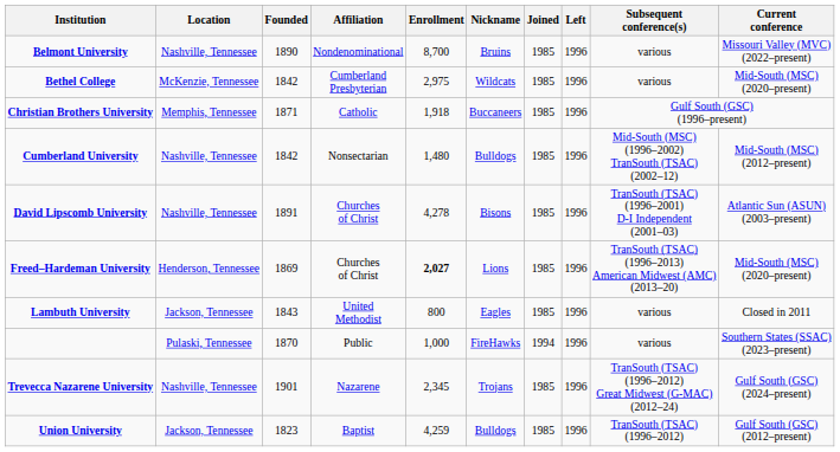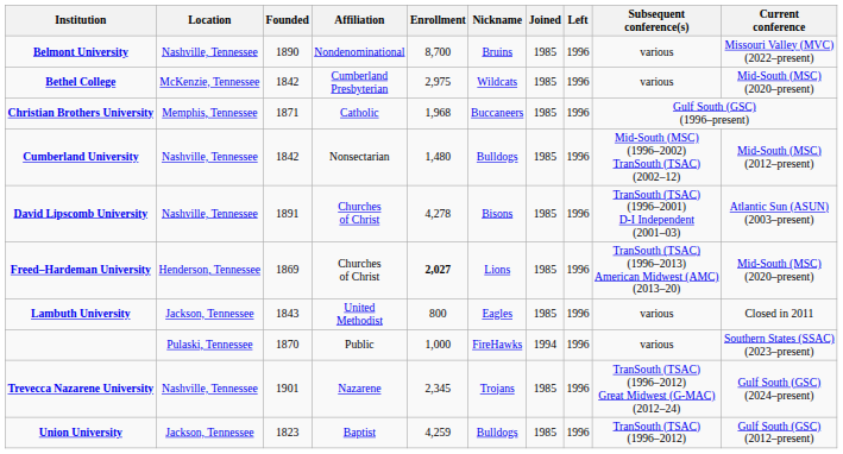 <table class="wikitable sortable" style="text-align:center">
 <tr>
 <th>Institution</th>
 <th>Location</th>
 <th>Founded</th>
 <th>Affiliation</th>
 <th>Enrollment</th>
 <th>Nickname</th>
 <th>Joined</th>
 <th>Left</th>
 <th>Subsequent<br>conference(s)</th>
 <th>Current<br>conference</th>
 </tr>
 <tr>
 <td><strong><a href='#'>Belmont University</a></strong></td>
 <td><a href='#'>Nashville, Tennessee</a></td>
 <td>1890</td>
 <td><a href='#'>Nondenominational</a></td>
 <td>8,700</td>
 <td><a href='#'>Bruins</a></td>
 <td>1985</td>
 <td>1996</td>
 <td>various</td>
 <td><a href='#'>Missouri Valley (MVC)</a><br>(2022–present)</td>
 </tr>
 <tr>
 <td><strong><a href='#'>Bethel College</a></strong></td>
 <td><a href='#'>McKenzie, Tennessee</a></td>
 <td>1842</td>
 <td><a href='#'>Cumberland<br>Presbyterian</a></td>
 <td>2,975</td>
 <td><a href='#'>Wildcats</a></td>
 <td>1985</td>
 <td>1996</td>
 <td>various</td>
 <td><a href='#'>Mid-South (MSC)</a><br>(2020–present)</td>
 </tr>
 <tr>
 <td><strong><a href='#'>Christian Brothers University</a></strong></td>
 <td><a href='#'>Memphis, Tennessee</a></td>
 <td>1871</td>
 <td><a href='#'>Catholic</a><br></td>
-<td>1,918</td>
+<td>1,968</td>
 <td><a href='#'>Buccaneers</a></td>
 <td>1985</td>
 <td>1996</td>
 <td colspan="2"><a href='#'>Gulf South (GSC)</a><br>(1996–present)</td>
 </tr>
 <tr>
 <td><strong><a href='#'>Cumberland University</a></strong></td>
 <td><a href='#'>Nashville, Tennessee</a></td>
 <td>1842</td>
 <td>Nonsectarian</td>
 <td>1,480</td>
 <td><a href='#'>Bulldogs</a></td>
 <td>1985</td>
 <td>1996</td>
 <td><a href='#'>Mid-South (MSC)</a><br>(1996–2002)<br><a href='#'>TranSouth (TSAC)</a><br>(2002–12)</td>
 <td><a href='#'>Mid-South (MSC)</a><br>(2012–present)</td>
 </tr>
 <tr>
 <td><strong><a href='#'>David Lipscomb University</a></strong></td>
 <td><a href='#'>Nashville, Tennessee</a></td>
 <td>1891</td>
 <td><a href='#'>Churches<br>of Christ</a></td>
 <td>4,278</td>
 <td><a href='#'>Bisons</a></td>
 <td>1985</td>
 <td>1996</td>
 <td><a href='#'>TranSouth (TSAC)</a><br>(1996–2001)<br><a href='#'>D-I Independent</a><br>(2001–03)</td>
 <td><a href='#'>Atlantic Sun (ASUN)</a><br>(2003–present)</td>
 </tr>
 <tr>
 <td><strong><a href='#'>Freed–Hardeman University</a></strong></td>
 <td><a href='#'>Henderson, Tennessee</a></td>
 <td>1869</td>
 <td>Churches<br>of Christ</td>
 <td><strong>2,027</strong></td>
 <td><a href='#'>Lions</a></td>
 <td>1985</td>
 <td>1996</td>
 <td><a href='#'>TranSouth (TSAC)</a><br>(1996–2013)<br><a href='#'>American Midwest (AMC)</a><br>(2013–20)</td>
 <td><a href='#'>Mid-South (MSC)</a><br>(2020–present)</td>
 </tr>
 <tr>
 <td><strong><a href='#'>Lambuth University</a></strong></td>
 <td><a href='#'>Jackson, Tennessee</a></td>
 <td>1843</td>
 <td><a href='#'>United<br>Methodist</a></td>
 <td>800</td>
 <td><a href='#'>Eagles</a></td>
 <td>1985</td>
 <td>1996</td>
 <td>various</td>
 <td>Closed in 2011</td>
 </tr>
 <tr>
 <td></td>
 <td><a href='#'>Pulaski, Tennessee</a></td>
 <td>1870</td>
 <td>Public</td>
 <td>1,000</td>
 <td><a href='#'>FireHawks</a></td>
 <td>1994</td>
 <td>1996</td>
 <td>various</td>
 <td><a href='#'>Southern States (SSAC)</a><br>(2023–present)</td>
 </tr>
 <tr>
 <td><strong><a href='#'>Trevecca Nazarene University</a></strong></td>
 <td><a href='#'>Nashville, Tennessee</a></td>
 <td>1901</td>
 <td><a href='#'>Nazarene</a></td>
 <td>2,345</td>
 <td><a href='#'>Trojans</a></td>
 <td>1985</td>
 <td>1996</td>
 <td><a href='#'>TranSouth (TSAC)</a><br>(1996–2012)<br><a href='#'>Great Midwest (G-MAC)</a><br>(2012–24)</td>
 <td><a href='#'>Gulf South (GSC)</a><br>(2024–present)</td>
 </tr>
 <tr>
 <td><strong><a href='#'>Union University</a></strong></td>
 <td><a href='#'>Jackson, Tennessee</a></td>
 <td>1823</td>
 <td><a href='#'>Baptist</a></td>
 <td>4,259</td>
 <td><a href='#'>Bulldogs</a></td>
 <td>1985</td>
 <td>1996</td>
 <td><a href='#'>TranSouth (TSAC)</a><br>(1996–2012)</td>
 <td><a href='#'>Gulf South (GSC)</a><br>(2012–present)</td>
 </tr>
 </table>
